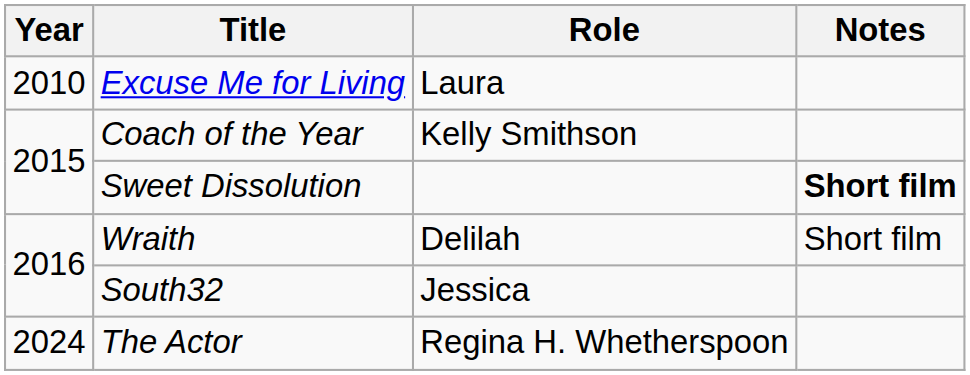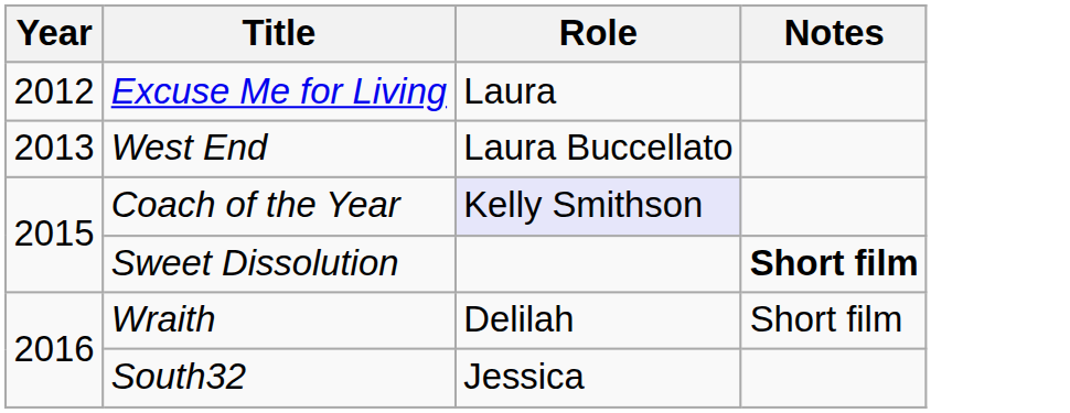 <table class="wikitable">
 <tr>
 <th>Year</th>
 <th>Title</th>
 <th>Role</th>
 <th>Notes</th>
 </tr>
 <tr>
-<td>2010</td>
+<td>2012</td>
 <td><em><a href='#'>Excuse Me for Living</a></em></td>
 <td>Laura</td>
 <td></td>
 </tr>
 <tr>
+<td>2013</td>
+<td><em>West End</em></td>
+<td>Laura Buccellato</td>
+<td></td>
+</tr>
+<tr>
 <td rowspan="2">2015</td>
 <td><em>Coach of the Year</em></td>
-<td>Kelly Smithson</td>
+<td style="background: lavender;">Kelly Smithson</td>
 <td></td>
 </tr>
 <tr>
 <td><em>Sweet Dissolution</em></td>
 <td></td>
 <td><strong>Short film</strong></td>
 </tr>
 <tr>
 <td rowspan="2">2016</td>
 <td><em>Wraith</em></td>
 <td>Delilah</td>
 <td>Short film</td>
 </tr>
 <tr>
 <td><em>South32</em></td>
 <td>Jessica</td>
 <td></td>
 </tr>
-<tr>
-<td>2024</td>
-<td><em>The Actor</em></td>
-<td>Regina H. Whetherspoon</td>
-<td></td>
-</tr>
 </table>
